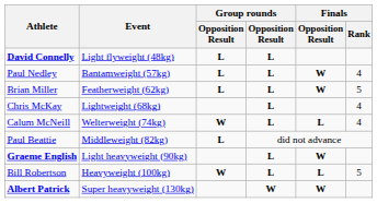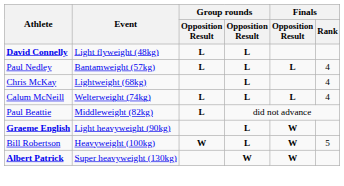 <table class="wikitable" style="font-size:90%; text-align:center">
 <tr>
 <th rowspan=2>Athlete</th>
 <th rowspan=2>Event</th>
 <th colspan=2>Group rounds</th>
 <th colspan=2>Finals</th>
 </tr>
 <tr style="font-size:95%">
 <th>Opposition<br>Result</th>
 <th>Opposition<br>Result</th>
 <th>Opposition<br>Result</th>
 <th>Rank</th>
 </tr>
 <tr>
 <td align=left><strong><a href='#'>David Connelly</a></strong></td>
 <td align=left><a href='#'>Light flyweight (48kg)</a></td>
 <td> <strong>L</strong></td>
 <td> <strong>L</strong></td>
 <td></td>
 <td></td>
 </tr>
 <tr>
 <td align=left><a href='#'>Paul Nedley</a></td>
 <td align=left><a href='#'>Bantamweight (57kg)</a></td>
 <td> <strong>L</strong></td>
 <td> <strong>L</strong></td>
-<td> <strong>W</strong></td>
+<td> <strong>L</strong></td>
 <td>4</td>
-</tr>
-<tr>
-<td align=left><a href='#'>Brian Miller</a></td>
-<td align=left><a href='#'>Featherweight (62kg)</a></td>
-<td> <strong>L</strong></td>
-<td> <strong>L</strong></td>
-<td> <strong>W</strong></td>
-<td>5</td>
 </tr>
 <tr>
 <td align=left><a href='#'>Chris McKay</a></td>
 <td align=left><a href='#'>Lightweight (68kg)</a></td>
 <td></td>
 <td> <strong>L</strong></td>
 <td></td>
 <td>4</td>
 </tr>
 <tr>
 <td align=left><a href='#'>Calum McNeill</a></td>
 <td align=left><a href='#'>Welterweight (74kg)</a></td>
-<td> <strong>W</strong></td>
+<td> <strong>L</strong></td>
 <td> <strong>L</strong></td>
 <td> <strong>L</strong></td>
 <td>4</td>
 </tr>
 <tr>
 <td align=left><a href='#'>Paul Beattie</a></td>
 <td align=left><a href='#'>Middleweight (82kg)</a></td>
 <td> <strong>L</strong></td>
 <td colspan=3>did not advance</td>
 </tr>
 <tr>
 <td align=left><strong><a href='#'>Graeme English</a></strong></td>
 <td align=left><a href='#'>Light heavyweight (90kg)</a></td>
 <td></td>
 <td> <strong>L</strong></td>
 <td> <strong>W</strong></td>
 <td></td>
 </tr>
 <tr>
 <td align=left><a href='#'>Bill Robertson</a></td>
 <td align=left><a href='#'>Heavyweight (100kg)</a></td>
 <td> <strong>W</strong></td>
 <td> <strong>L</strong></td>
-<td> <strong>L</strong></td>
+<td> <strong>W</strong></td>
 <td>5</td>
 </tr>
 <tr>
 <td align=left><strong><a href='#'>Albert Patrick</a></strong></td>
 <td align=left><a href='#'>Super heavyweight (130kg)</a></td>
 <td></td>
 <td> <strong>W</strong></td>
 <td> <strong>W</strong></td>
 <td></td>
 </tr>
 </table>
